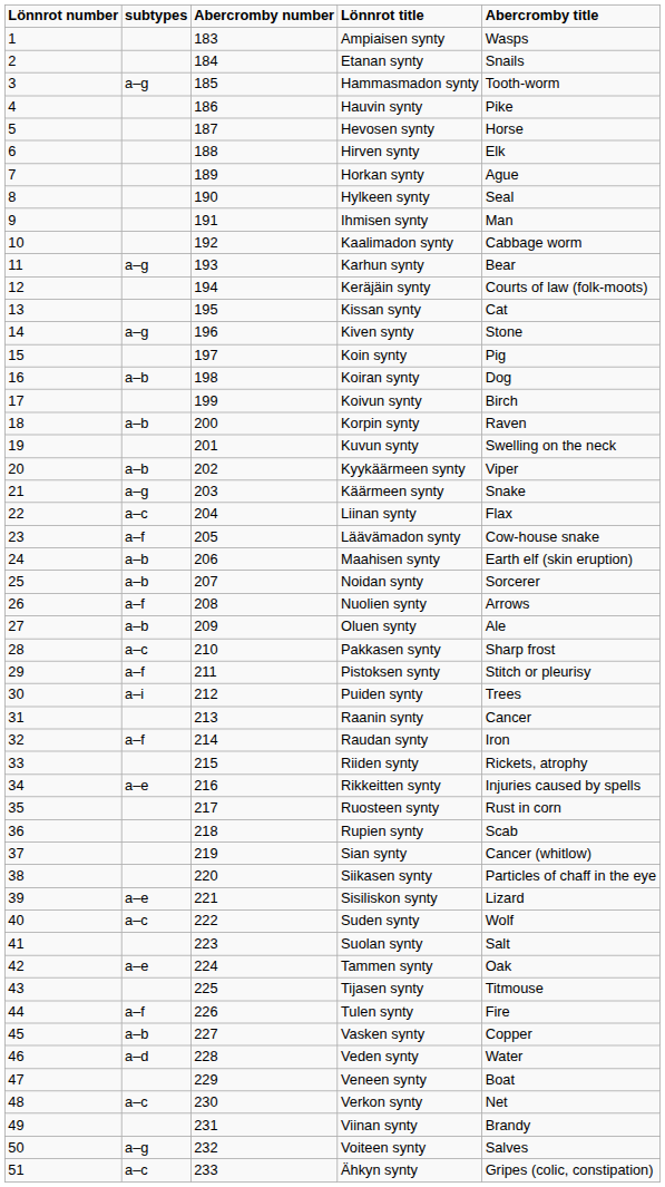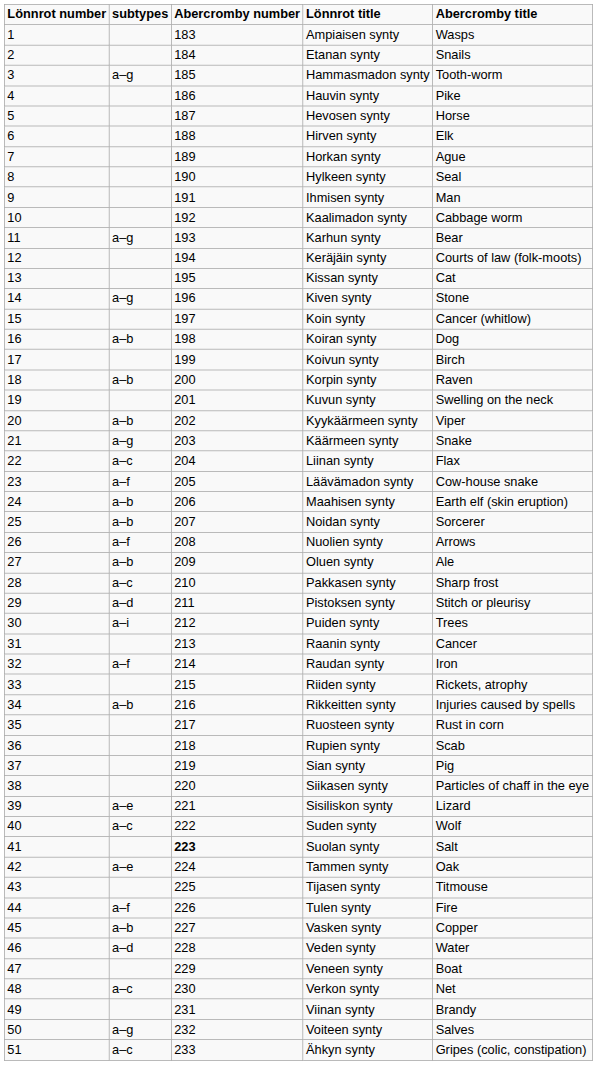 <table class="wikitable sortable mw-collapsible mw-collapsed">
 <tr>
 <td><strong>Lönnrot number</strong></td>
 <td><strong>subtypes</strong></td>
 <td><strong>Abercromby number</strong></td>
 <td><strong>Lönnrot title</strong></td>
 <td><strong>Abercromby title</strong></td>
 </tr>
 <tr>
 <td>1</td>
 <td></td>
 <td>183</td>
 <td>Ampiaisen synty</td>
 <td>Wasps</td>
 </tr>
 <tr>
 <td>2</td>
 <td></td>
 <td>184</td>
 <td>Etanan synty</td>
 <td>Snails</td>
 </tr>
 <tr>
 <td>3</td>
 <td>a–g</td>
 <td>185</td>
 <td>Hammasmadon synty</td>
 <td>Tooth-worm</td>
 </tr>
 <tr>
 <td>4</td>
 <td></td>
 <td>186</td>
 <td>Hauvin synty</td>
 <td>Pike</td>
 </tr>
 <tr>
 <td>5</td>
 <td></td>
 <td>187</td>
 <td>Hevosen synty</td>
 <td>Horse</td>
 </tr>
 <tr>
 <td>6</td>
 <td></td>
 <td>188</td>
 <td>Hirven synty</td>
 <td>Elk</td>
 </tr>
 <tr>
 <td>7</td>
 <td></td>
 <td>189</td>
 <td>Horkan synty</td>
 <td>Ague</td>
 </tr>
 <tr>
 <td>8</td>
 <td></td>
 <td>190</td>
 <td>Hylkeen synty</td>
 <td>Seal</td>
 </tr>
 <tr>
 <td>9</td>
 <td></td>
 <td>191</td>
 <td>Ihmisen synty</td>
 <td>Man</td>
 </tr>
 <tr>
 <td>10</td>
 <td></td>
 <td>192</td>
 <td>Kaalimadon synty</td>
 <td>Cabbage worm</td>
 </tr>
 <tr>
 <td>11</td>
 <td>a–g</td>
 <td>193</td>
 <td>Karhun synty</td>
 <td>Bear</td>
 </tr>
 <tr>
 <td>12</td>
 <td></td>
 <td>194</td>
 <td>Keräjäin synty</td>
 <td>Courts of law (folk-moots)</td>
 </tr>
 <tr>
 <td>13</td>
 <td></td>
 <td>195</td>
 <td>Kissan synty</td>
 <td>Cat</td>
 </tr>
 <tr>
 <td>14</td>
 <td>a–g</td>
 <td>196</td>
 <td>Kiven synty</td>
 <td>Stone</td>
 </tr>
 <tr>
 <td>15</td>
 <td></td>
 <td>197</td>
 <td>Koin synty</td>
-<td>Pig</td>
+<td>Cancer (whitlow)</td>
 </tr>
 <tr>
 <td>16</td>
 <td>a–b</td>
 <td>198</td>
 <td>Koiran synty</td>
 <td>Dog</td>
 </tr>
 <tr>
 <td>17</td>
 <td></td>
 <td>199</td>
 <td>Koivun synty</td>
 <td>Birch</td>
 </tr>
 <tr>
 <td>18</td>
 <td>a–b</td>
 <td>200</td>
 <td>Korpin synty</td>
 <td>Raven</td>
 </tr>
 <tr>
 <td>19</td>
 <td></td>
 <td>201</td>
 <td>Kuvun synty</td>
 <td>Swelling on the neck</td>
 </tr>
 <tr>
 <td>20</td>
 <td>a–b</td>
 <td>202</td>
 <td>Kyykäärmeen synty</td>
 <td>Viper</td>
 </tr>
 <tr>
 <td>21</td>
 <td>a–g</td>
 <td>203</td>
 <td>Käärmeen synty</td>
 <td>Snake</td>
 </tr>
 <tr>
 <td>22</td>
 <td>a–c</td>
 <td>204</td>
 <td>Liinan synty</td>
 <td>Flax</td>
 </tr>
 <tr>
 <td>23</td>
 <td>a–f</td>
 <td>205</td>
 <td>Läävämadon synty</td>
 <td>Cow-house snake</td>
 </tr>
 <tr>
 <td>24</td>
 <td>a–b</td>
 <td>206</td>
 <td>Maahisen synty</td>
 <td>Earth elf (skin eruption)</td>
 </tr>
 <tr>
 <td>25</td>
 <td>a–b</td>
 <td>207</td>
 <td>Noidan synty</td>
 <td>Sorcerer</td>
 </tr>
 <tr>
 <td>26</td>
 <td>a–f</td>
 <td>208</td>
 <td>Nuolien synty</td>
 <td>Arrows</td>
 </tr>
 <tr>
 <td>27</td>
 <td>a–b</td>
 <td>209</td>
 <td>Oluen synty</td>
 <td>Ale</td>
 </tr>
 <tr>
 <td>28</td>
 <td>a–c</td>
 <td>210</td>
 <td>Pakkasen synty</td>
 <td>Sharp frost</td>
 </tr>
 <tr>
 <td>29</td>
-<td>a–f</td>
+<td>a–d</td>
 <td>211</td>
 <td>Pistoksen synty</td>
 <td>Stitch or pleurisy</td>
 </tr>
 <tr>
 <td>30</td>
 <td>a–i</td>
 <td>212</td>
 <td>Puiden synty</td>
 <td>Trees</td>
 </tr>
 <tr>
 <td>31</td>
 <td></td>
 <td>213</td>
 <td>Raanin synty</td>
 <td>Cancer</td>
 </tr>
 <tr>
 <td>32</td>
 <td>a–f</td>
 <td>214</td>
 <td>Raudan synty</td>
 <td>Iron</td>
 </tr>
 <tr>
 <td>33</td>
 <td></td>
 <td>215</td>
 <td>Riiden synty</td>
 <td>Rickets, atrophy</td>
 </tr>
 <tr>
 <td>34</td>
-<td>a–e</td>
+<td>a–b</td>
 <td>216</td>
 <td>Rikkeitten synty</td>
 <td>Injuries caused by spells</td>
 </tr>
 <tr>
 <td>35</td>
 <td></td>
 <td>217</td>
 <td>Ruosteen synty</td>
 <td>Rust in corn</td>
 </tr>
 <tr>
 <td>36</td>
 <td></td>
 <td>218</td>
 <td>Rupien synty</td>
 <td>Scab</td>
 </tr>
 <tr>
 <td>37</td>
 <td></td>
 <td>219</td>
 <td>Sian synty</td>
-<td>Cancer (whitlow)</td>
+<td>Pig</td>
 </tr>
 <tr>
 <td>38</td>
 <td></td>
 <td>220</td>
 <td>Siikasen synty</td>
 <td>Particles of chaff in the eye</td>
 </tr>
 <tr>
 <td>39</td>
 <td>a–e</td>
 <td>221</td>
 <td>Sisiliskon synty</td>
 <td>Lizard</td>
 </tr>
 <tr>
 <td>40</td>
 <td>a–c</td>
 <td>222</td>
 <td>Suden synty</td>
 <td>Wolf</td>
 </tr>
 <tr>
 <td>41</td>
 <td></td>
-<td>223</td>
+<td><strong>223</strong></td>
 <td>Suolan synty</td>
 <td>Salt</td>
 </tr>
 <tr>
 <td>42</td>
 <td>a–e</td>
 <td>224</td>
 <td>Tammen synty</td>
 <td>Oak</td>
 </tr>
 <tr>
 <td>43</td>
 <td></td>
 <td>225</td>
 <td>Tijasen synty</td>
 <td>Titmouse</td>
 </tr>
 <tr>
 <td>44</td>
 <td>a–f</td>
 <td>226</td>
 <td>Tulen synty</td>
 <td>Fire</td>
 </tr>
 <tr>
 <td>45</td>
 <td>a–b</td>
 <td>227</td>
 <td>Vasken synty</td>
 <td>Copper</td>
 </tr>
 <tr>
 <td>46</td>
 <td>a–d</td>
 <td>228</td>
 <td>Veden synty</td>
 <td>Water</td>
 </tr>
 <tr>
 <td>47</td>
 <td></td>
 <td>229</td>
 <td>Veneen synty</td>
 <td>Boat</td>
 </tr>
 <tr>
 <td>48</td>
 <td>a–c</td>
 <td>230</td>
 <td>Verkon synty</td>
 <td>Net</td>
 </tr>
 <tr>
 <td>49</td>
 <td></td>
 <td>231</td>
 <td>Viinan synty</td>
 <td>Brandy</td>
 </tr>
 <tr>
 <td>50</td>
 <td>a–g</td>
 <td>232</td>
 <td>Voiteen synty</td>
 <td>Salves</td>
 </tr>
 <tr>
 <td>51</td>
 <td>a–c</td>
 <td>233</td>
 <td>Ähkyn synty</td>
 <td>Gripes (colic, constipation)</td>
 </tr>
 </table>
